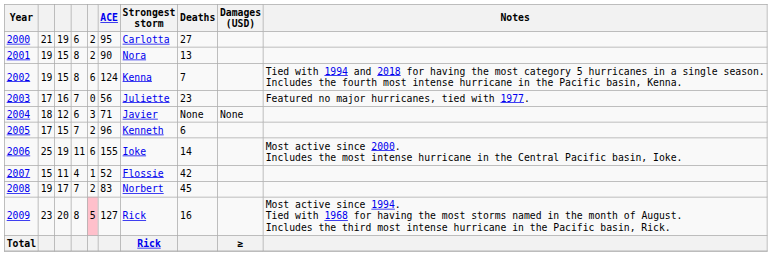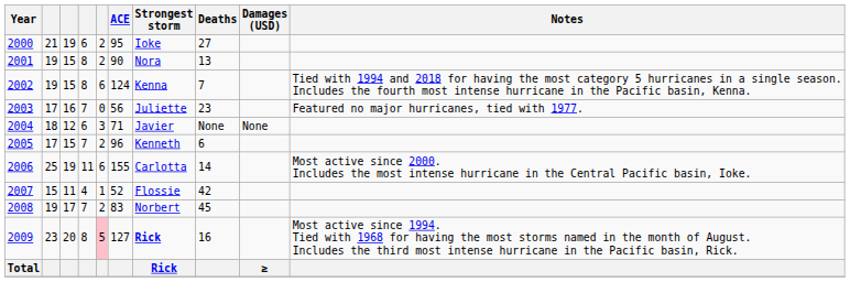 <table class="wikitable sortable">
 <tr>
 <th>Year</th>
 <th></th>
 <th></th>
 <th></th>
 <th></th>
 <th><a href='#'>ACE</a></th>
 <th>Strongest<br>storm</th>
 <th>Deaths</th>
 <th>Damages<br>(USD)</th>
 <th>Notes</th>
 </tr>
 <tr>
 <td><a href='#'>2000</a></td>
 <td>21</td>
 <td>19</td>
 <td>6</td>
 <td>2</td>
 <td>95</td>
-<td> <a href='#'>Carlotta</a></td>
+<td> <a href='#'>Ioke</a></td>
 <td>27</td>
 <td></td>
 <td></td>
 </tr>
 <tr>
 <td><a href='#'>2001</a></td>
 <td>19</td>
 <td>15</td>
 <td>8</td>
 <td>2</td>
 <td>90</td>
 <td> <a href='#'>Nora</a></td>
 <td>13</td>
 <td></td>
 <td></td>
 </tr>
 <tr>
 <td><a href='#'>2002</a></td>
 <td>19</td>
 <td>15</td>
 <td>8</td>
 <td>6</td>
 <td>124</td>
 <td> <a href='#'>Kenna</a></td>
 <td>7</td>
 <td></td>
 <td>Tied with <a href='#'>1994</a> and <a href='#'>2018</a> for having the most category 5 hurricanes in a single season. <br> Includes the fourth most intense hurricane in the Pacific basin, Kenna.</td>
 </tr>
 <tr>
 <td><a href='#'>2003</a></td>
 <td>17</td>
 <td>16</td>
 <td>7</td>
 <td>0</td>
 <td>56</td>
 <td> <a href='#'>Juliette</a></td>
 <td>23</td>
 <td></td>
 <td>Featured no major hurricanes, tied with <a href='#'>1977</a>.</td>
 </tr>
 <tr>
 <td><a href='#'>2004</a></td>
 <td>18</td>
 <td>12</td>
 <td>6</td>
 <td>3</td>
 <td>71</td>
 <td> <a href='#'>Javier</a></td>
 <td>None</td>
 <td>None</td>
 <td></td>
 </tr>
 <tr>
 <td><a href='#'>2005</a></td>
 <td>17</td>
 <td>15</td>
 <td>7</td>
 <td>2</td>
 <td>96</td>
 <td> <a href='#'>Kenneth</a></td>
 <td>6</td>
 <td></td>
 <td></td>
 </tr>
 <tr>
 <td><a href='#'>2006</a></td>
 <td>25</td>
 <td>19</td>
 <td>11</td>
 <td>6</td>
 <td>155</td>
-<td> <a href='#'>Ioke</a></td>
+<td> <a href='#'>Carlotta</a></td>
 <td>14</td>
 <td></td>
 <td>Most active since <a href='#'>2000</a>. <br> Includes the most intense hurricane in the Central Pacific basin, Ioke.</td>
 </tr>
 <tr>
 <td><a href='#'>2007</a></td>
 <td>15</td>
 <td>11</td>
 <td>4</td>
 <td>1</td>
 <td>52</td>
 <td> <a href='#'>Flossie</a></td>
 <td>42</td>
 <td></td>
 <td></td>
 </tr>
 <tr>
 <td><a href='#'>2008</a></td>
 <td>19</td>
 <td>17</td>
 <td>7</td>
 <td>2</td>
 <td>83</td>
 <td> <a href='#'>Norbert</a></td>
 <td>45</td>
 <td></td>
 <td></td>
 </tr>
 <tr>
 <td><a href='#'>2009</a></td>
 <td>23</td>
 <td>20</td>
 <td>8</td>
 <td style="background: pink;">5</td>
 <td>127</td>
-<td> <a href='#'>Rick</a></td>
+<td><strong> <a href='#'>Rick</a></strong></td>
 <td>16</td>
 <td></td>
 <td>Most active since <a href='#'>1994</a>. <br> Tied with <a href='#'>1968</a> for having the most storms named in the month of August. <br> Includes the third most intense hurricane in the Pacific basin, Rick.</td>
 </tr>
 <tr class="sortbottom">
 <th>Total</th>
 <th></th>
 <th></th>
 <th></th>
 <th></th>
 <th></th>
 <th><a href='#'>Rick</a></th>
 <th></th>
 <th>≥</th>
 <th></th>
 </tr>
 <tr>
 </tr>
 </table>
